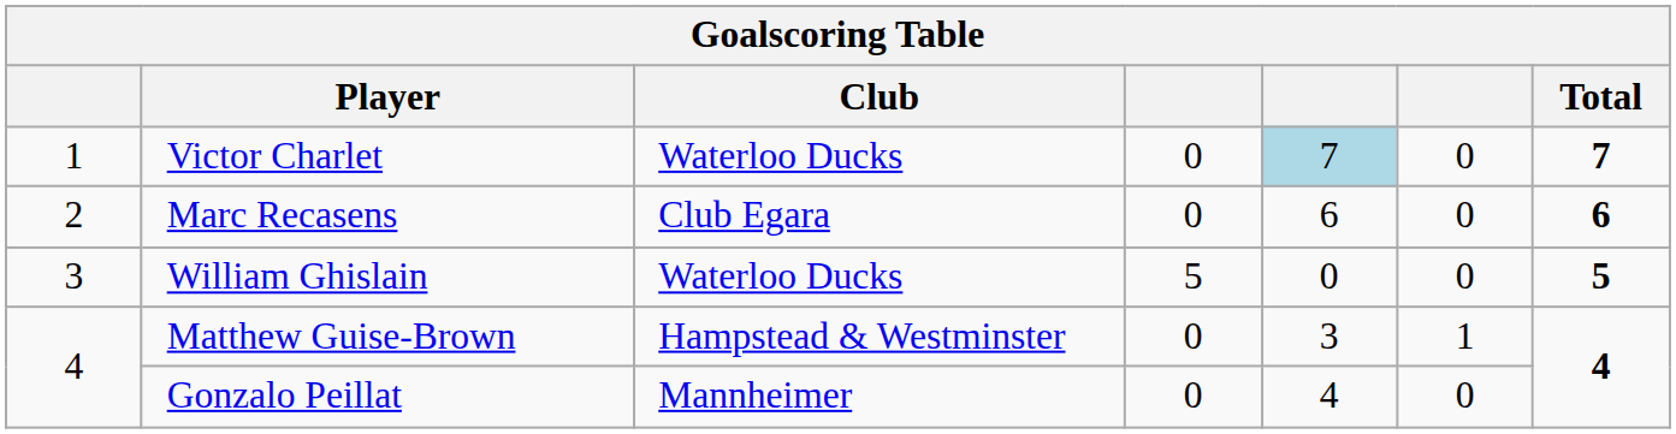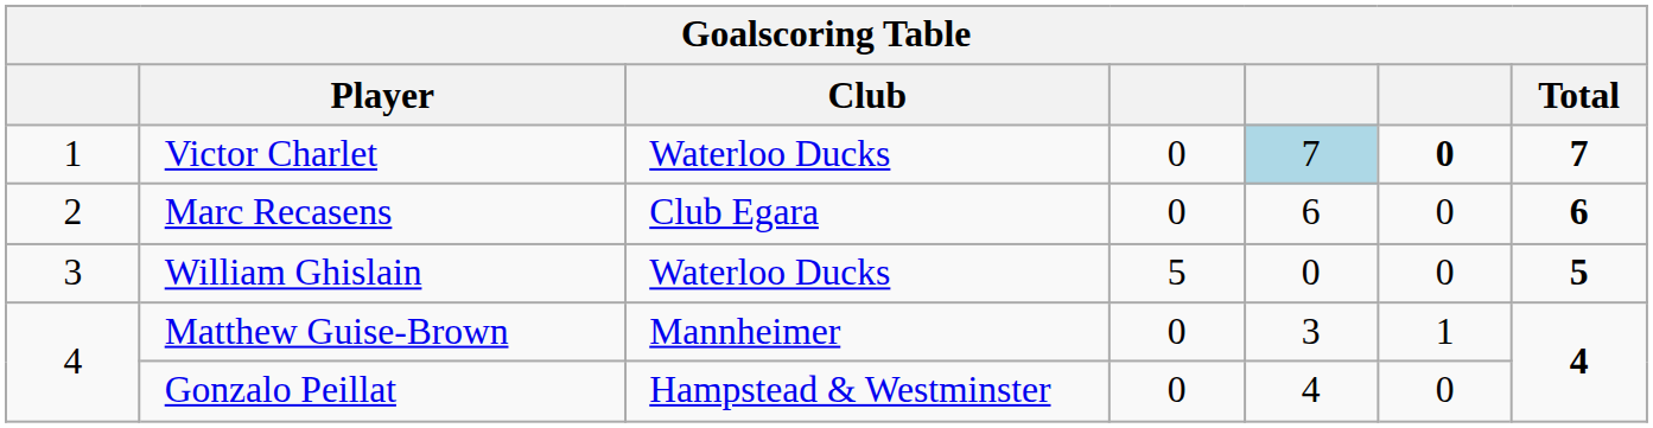 <table class="wikitable" style="text-align: center;">
 <tr>
 <th colspan=9><strong>Goalscoring Table</strong></th>
 </tr>
 <tr>
 <th style="width: 50px;"></th>
 <th style="width: 200px;">Player</th>
 <th style="width: 200px;">Club</th>
 <th style="width: 50px;"></th>
 <th style="width: 50px;"></th>
 <th style="width: 50px;"></th>
 <th style="width: 50px;">Total</th>
 </tr>
 <tr>
 <td>1</td>
 <td style="text-align: left; padding-left: 10px;"> <a href='#'>Victor Charlet</a></td>
 <td style="text-align: left; padding-left: 10px;"><a href='#'>Waterloo Ducks</a></td>
 <td>0</td>
 <td style="background: lightblue;">7</td>
-<td>0</td>
+<td><strong>0</strong></td>
 <td><strong>7</strong></td>
 </tr>
 <tr>
 <td>2</td>
 <td style="text-align: left; padding-left: 10px;"> <a href='#'>Marc Recasens</a></td>
 <td style="text-align: left; padding-left: 10px;"><a href='#'>Club Egara</a></td>
 <td>0</td>
 <td>6</td>
 <td>0</td>
 <td><strong>6</strong></td>
 </tr>
 <tr>
 <td>3</td>
 <td style="text-align: left; padding-left: 10px;"> <a href='#'>William Ghislain</a></td>
 <td style="text-align: left; padding-left: 10px;"><a href='#'>Waterloo Ducks</a></td>
 <td>5</td>
 <td>0</td>
 <td>0</td>
 <td><strong>5</strong></td>
 </tr>
 <tr>
 <td rowspan=2>4</td>
 <td style="text-align: left; padding-left: 10px;"> <a href='#'>Matthew Guise-Brown</a></td>
-<td style="text-align: left; padding-left: 10px;"><a href='#'>Hampstead & Westminster</a></td>
+<td style="text-align: left; padding-left: 10px;"><a href='#'>Mannheimer</a></td>
 <td>0</td>
 <td>3</td>
 <td>1</td>
 <td rowspan=2><strong>4</strong></td>
 </tr>
 <tr>
 <td style="text-align: left; padding-left: 10px;"> <a href='#'>Gonzalo Peillat</a></td>
-<td style="text-align: left; padding-left: 10px;"><a href='#'>Mannheimer</a></td>
+<td style="text-align: left; padding-left: 10px;"><a href='#'>Hampstead & Westminster</a></td>
 <td>0</td>
 <td>4</td>
 <td>0</td>
 </tr>
 </table>
